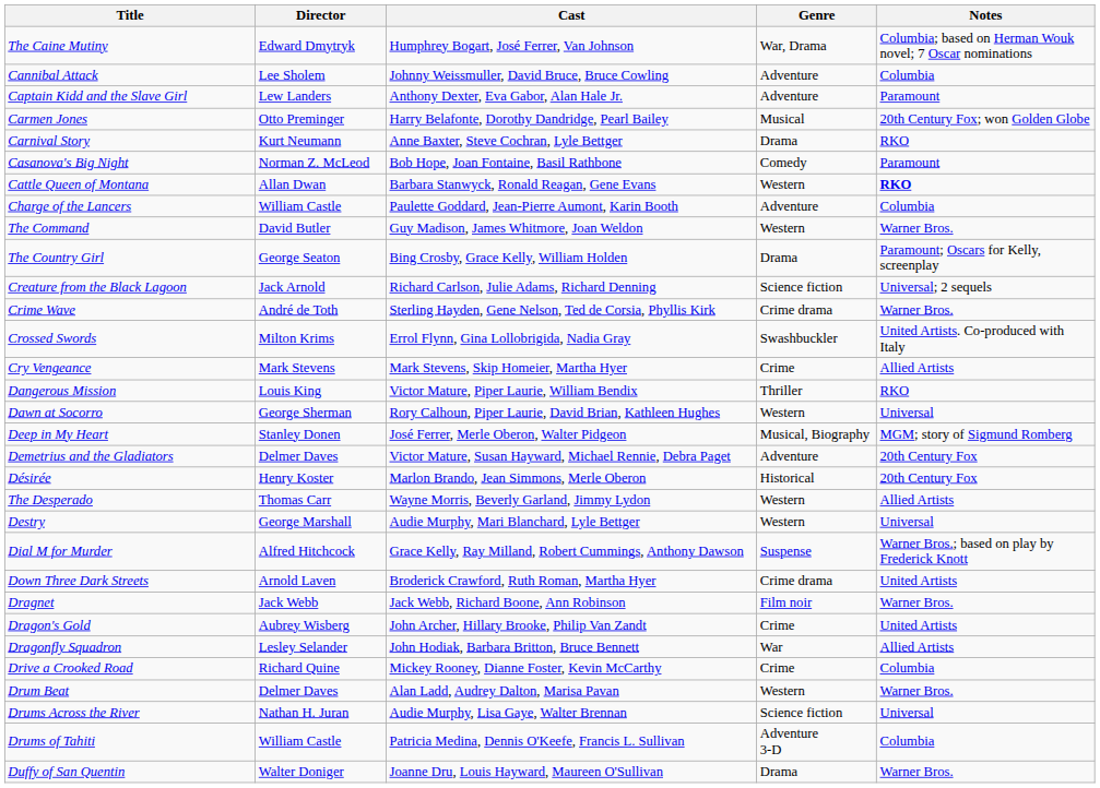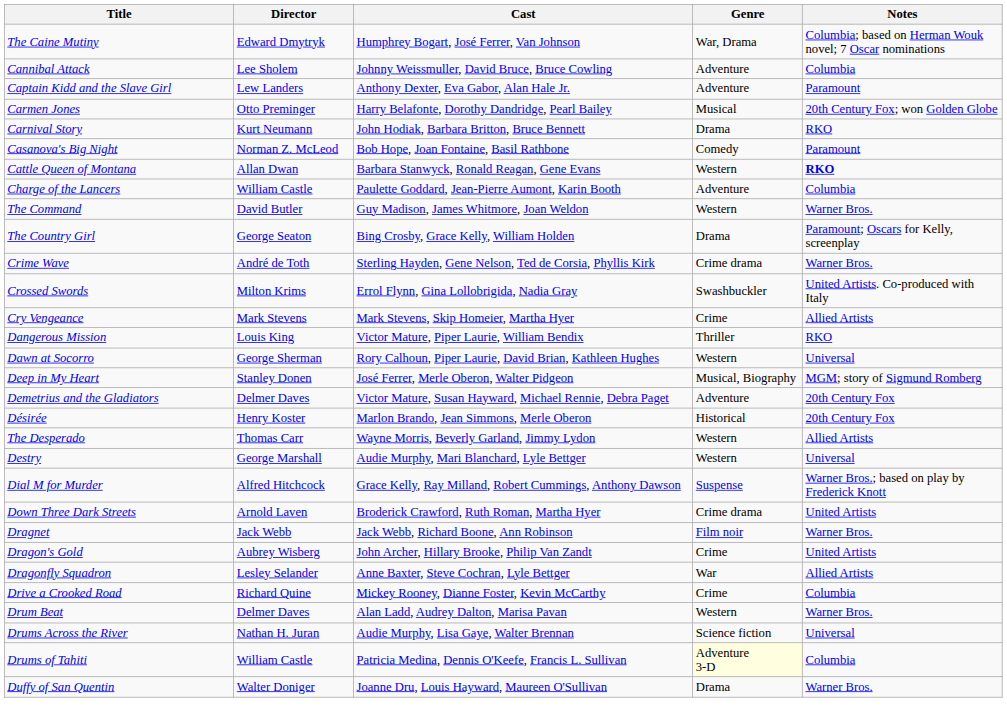 <table class="wikitable sortable" style="width:100%;">
 <tr>
 <th style="width:23%;">Title</th>
 <th style="width:12%;">Director</th>
 <th style="width:34%;">Cast</th>
 <th style="width:11%;">Genre</th>
 <th style="width:20%;">Notes</th>
 </tr>
 <tr>
 <td><em><a href='#'>The Caine Mutiny</a></em></td>
 <td><a href='#'>Edward Dmytryk</a></td>
 <td><a href='#'>Humphrey Bogart</a>, <a href='#'>José Ferrer</a>, <a href='#'>Van Johnson</a></td>
 <td>War, Drama</td>
 <td><a href='#'>Columbia</a>; based on <a href='#'>Herman Wouk</a> novel; 7 <a href='#'>Oscar</a> nominations</td>
 </tr>
 <tr>
 <td><em><a href='#'>Cannibal Attack</a></em></td>
 <td><a href='#'>Lee Sholem</a></td>
 <td><a href='#'>Johnny Weissmuller</a>, <a href='#'>David Bruce</a>, <a href='#'>Bruce Cowling</a></td>
 <td>Adventure</td>
 <td><a href='#'>Columbia</a></td>
 </tr>
 <tr>
 <td><em><a href='#'>Captain Kidd and the Slave Girl</a></em></td>
 <td><a href='#'>Lew Landers</a></td>
 <td><a href='#'>Anthony Dexter</a>, <a href='#'>Eva Gabor</a>, <a href='#'>Alan Hale Jr.</a></td>
 <td>Adventure</td>
 <td><a href='#'>Paramount</a></td>
 </tr>
 <tr>
 <td><em><a href='#'>Carmen Jones</a></em></td>
 <td><a href='#'>Otto Preminger</a></td>
 <td><a href='#'>Harry Belafonte</a>, <a href='#'>Dorothy Dandridge</a>, <a href='#'>Pearl Bailey</a></td>
 <td>Musical</td>
 <td><a href='#'>20th Century Fox</a>; won <a href='#'>Golden Globe</a></td>
 </tr>
 <tr>
 <td><em><a href='#'>Carnival Story</a></em></td>
 <td><a href='#'>Kurt Neumann</a></td>
-<td><a href='#'>Anne Baxter</a>, <a href='#'>Steve Cochran</a>, <a href='#'>Lyle Bettger</a></td>
+<td><a href='#'>John Hodiak</a>, <a href='#'>Barbara Britton</a>, <a href='#'>Bruce Bennett</a></td>
 <td>Drama</td>
 <td><a href='#'>RKO</a></td>
 </tr>
 <tr>
 <td><em><a href='#'>Casanova's Big Night</a></em></td>
 <td><a href='#'>Norman Z. McLeod</a></td>
 <td><a href='#'>Bob Hope</a>, <a href='#'>Joan Fontaine</a>, <a href='#'>Basil Rathbone</a></td>
 <td>Comedy</td>
 <td><a href='#'>Paramount</a></td>
 </tr>
 <tr>
 <td><em><a href='#'>Cattle Queen of Montana</a></em></td>
 <td><a href='#'>Allan Dwan</a></td>
 <td><a href='#'>Barbara Stanwyck</a>, <a href='#'>Ronald Reagan</a>, <a href='#'>Gene Evans</a></td>
 <td>Western</td>
 <td><strong><a href='#'>RKO</a></strong></td>
 </tr>
 <tr>
 <td><em><a href='#'>Charge of the Lancers</a></em></td>
 <td><a href='#'>William Castle</a></td>
 <td><a href='#'>Paulette Goddard</a>, <a href='#'>Jean-Pierre Aumont</a>, <a href='#'>Karin Booth</a></td>
 <td>Adventure</td>
 <td><a href='#'>Columbia</a></td>
 </tr>
 <tr>
 <td><em><a href='#'>The Command</a></em></td>
 <td><a href='#'>David Butler</a></td>
 <td><a href='#'>Guy Madison</a>, <a href='#'>James Whitmore</a>, <a href='#'>Joan Weldon</a></td>
 <td>Western</td>
 <td><a href='#'>Warner Bros.</a></td>
 </tr>
 <tr>
 <td><em><a href='#'>The Country Girl</a></em></td>
 <td><a href='#'>George Seaton</a></td>
 <td><a href='#'>Bing Crosby</a>, <a href='#'>Grace Kelly</a>, <a href='#'>William Holden</a></td>
 <td>Drama</td>
 <td><a href='#'>Paramount</a>; <a href='#'>Oscars</a> for Kelly, screenplay</td>
-</tr>
-<tr>
-<td><em><a href='#'>Creature from the Black Lagoon</a></em></td>
-<td><a href='#'>Jack Arnold</a></td>
-<td><a href='#'>Richard Carlson</a>, <a href='#'>Julie Adams</a>, <a href='#'>Richard Denning</a></td>
-<td>Science fiction</td>
-<td><a href='#'>Universal</a>; 2 sequels</td>
 </tr>
 <tr>
 <td><em><a href='#'>Crime Wave</a></em></td>
 <td><a href='#'>André de Toth</a></td>
 <td><a href='#'>Sterling Hayden</a>, <a href='#'>Gene Nelson</a>, <a href='#'>Ted de Corsia</a>, <a href='#'>Phyllis Kirk</a></td>
 <td>Crime drama</td>
 <td><a href='#'>Warner Bros.</a></td>
 </tr>
 <tr>
 <td><em><a href='#'>Crossed Swords</a></em></td>
 <td><a href='#'>Milton Krims</a></td>
 <td><a href='#'>Errol Flynn</a>, <a href='#'>Gina Lollobrigida</a>, <a href='#'>Nadia Gray</a></td>
 <td>Swashbuckler</td>
 <td><a href='#'>United Artists</a>. Co-produced with Italy</td>
 </tr>
 <tr>
 <td><em><a href='#'>Cry Vengeance</a></em></td>
 <td><a href='#'>Mark Stevens</a></td>
 <td><a href='#'>Mark Stevens</a>, <a href='#'>Skip Homeier</a>, <a href='#'>Martha Hyer</a></td>
 <td>Crime</td>
 <td><a href='#'>Allied Artists</a></td>
 </tr>
 <tr>
 <td><em><a href='#'>Dangerous Mission</a></em></td>
 <td><a href='#'>Louis King</a></td>
 <td><a href='#'>Victor Mature</a>, <a href='#'>Piper Laurie</a>, <a href='#'>William Bendix</a></td>
 <td>Thriller</td>
 <td><a href='#'>RKO</a></td>
 </tr>
 <tr>
 <td><em><a href='#'>Dawn at Socorro</a></em></td>
 <td><a href='#'>George Sherman</a></td>
 <td><a href='#'>Rory Calhoun</a>, <a href='#'>Piper Laurie</a>, <a href='#'>David Brian</a>, <a href='#'>Kathleen Hughes</a></td>
 <td>Western</td>
 <td><a href='#'>Universal</a></td>
 </tr>
 <tr>
 <td><em><a href='#'>Deep in My Heart</a></em></td>
 <td><a href='#'>Stanley Donen</a></td>
 <td><a href='#'>José Ferrer</a>, <a href='#'>Merle Oberon</a>, <a href='#'>Walter Pidgeon</a></td>
 <td>Musical, Biography</td>
 <td><a href='#'>MGM</a>; story of <a href='#'>Sigmund Romberg</a></td>
 </tr>
 <tr>
 <td><em><a href='#'>Demetrius and the Gladiators</a></em></td>
 <td><a href='#'>Delmer Daves</a></td>
 <td><a href='#'>Victor Mature</a>, <a href='#'>Susan Hayward</a>, <a href='#'>Michael Rennie</a>, <a href='#'>Debra Paget</a></td>
 <td>Adventure</td>
 <td><a href='#'>20th Century Fox</a></td>
 </tr>
 <tr>
 <td><em><a href='#'>Désirée</a></em></td>
 <td><a href='#'>Henry Koster</a></td>
 <td><a href='#'>Marlon Brando</a>, <a href='#'>Jean Simmons</a>, <a href='#'>Merle Oberon</a></td>
 <td>Historical</td>
 <td><a href='#'>20th Century Fox</a></td>
 </tr>
 <tr>
 <td><em><a href='#'>The Desperado</a></em></td>
 <td><a href='#'>Thomas Carr</a></td>
 <td><a href='#'>Wayne Morris</a>, <a href='#'>Beverly Garland</a>, <a href='#'>Jimmy Lydon</a></td>
 <td>Western</td>
 <td><a href='#'>Allied Artists</a></td>
 </tr>
 <tr>
 <td><em><a href='#'>Destry</a></em></td>
 <td><a href='#'>George Marshall</a></td>
 <td><a href='#'>Audie Murphy</a>, <a href='#'>Mari Blanchard</a>, <a href='#'>Lyle Bettger</a></td>
 <td>Western</td>
 <td><a href='#'>Universal</a></td>
 </tr>
 <tr>
 <td><em><a href='#'>Dial M for Murder</a></em></td>
 <td><a href='#'>Alfred Hitchcock</a></td>
 <td><a href='#'>Grace Kelly</a>, <a href='#'>Ray Milland</a>, <a href='#'>Robert Cummings</a>, <a href='#'>Anthony Dawson</a></td>
 <td><a href='#'>Suspense</a></td>
 <td><a href='#'>Warner Bros.</a>; based on play by <a href='#'>Frederick Knott</a></td>
 </tr>
 <tr>
 <td><em><a href='#'>Down Three Dark Streets</a></em></td>
 <td><a href='#'>Arnold Laven</a></td>
 <td><a href='#'>Broderick Crawford</a>, <a href='#'>Ruth Roman</a>, <a href='#'>Martha Hyer</a></td>
 <td>Crime drama</td>
 <td><a href='#'>United Artists</a></td>
 </tr>
 <tr>
 <td><em><a href='#'>Dragnet</a></em></td>
 <td><a href='#'>Jack Webb</a></td>
 <td><a href='#'>Jack Webb</a>, <a href='#'>Richard Boone</a>, <a href='#'>Ann Robinson</a></td>
 <td><a href='#'>Film noir</a></td>
 <td><a href='#'>Warner Bros.</a></td>
 </tr>
 <tr>
 <td><em><a href='#'>Dragon's Gold</a></em></td>
 <td><a href='#'>Aubrey Wisberg</a></td>
 <td><a href='#'>John Archer</a>, <a href='#'>Hillary Brooke</a>, <a href='#'>Philip Van Zandt</a></td>
 <td>Crime</td>
 <td><a href='#'>United Artists</a></td>
 </tr>
 <tr>
 <td><em><a href='#'>Dragonfly Squadron</a></em></td>
 <td><a href='#'>Lesley Selander</a></td>
-<td><a href='#'>John Hodiak</a>, <a href='#'>Barbara Britton</a>, <a href='#'>Bruce Bennett</a></td>
+<td><a href='#'>Anne Baxter</a>, <a href='#'>Steve Cochran</a>, <a href='#'>Lyle Bettger</a></td>
 <td>War</td>
 <td><a href='#'>Allied Artists</a></td>
 </tr>
 <tr>
 <td><em><a href='#'>Drive a Crooked Road</a></em></td>
 <td><a href='#'>Richard Quine</a></td>
 <td><a href='#'>Mickey Rooney</a>, <a href='#'>Dianne Foster</a>, <a href='#'>Kevin McCarthy</a></td>
 <td>Crime</td>
 <td><a href='#'>Columbia</a></td>
 </tr>
 <tr>
 <td><em><a href='#'>Drum Beat</a></em></td>
 <td><a href='#'>Delmer Daves</a></td>
 <td><a href='#'>Alan Ladd</a>, <a href='#'>Audrey Dalton</a>, <a href='#'>Marisa Pavan</a></td>
 <td>Western</td>
 <td><a href='#'>Warner Bros.</a></td>
 </tr>
 <tr>
 <td><em><a href='#'>Drums Across the River</a></em></td>
 <td><a href='#'>Nathan H. Juran</a></td>
 <td><a href='#'>Audie Murphy</a>, <a href='#'>Lisa Gaye</a>, <a href='#'>Walter Brennan</a></td>
 <td>Science fiction</td>
 <td><a href='#'>Universal</a></td>
 </tr>
 <tr>
 <td><em><a href='#'>Drums of Tahiti</a></em></td>
 <td><a href='#'>William Castle</a></td>
 <td><a href='#'>Patricia Medina</a>, <a href='#'>Dennis O'Keefe</a>, <a href='#'>Francis L. Sullivan</a></td>
-<td>Adventure<br>3-D</td>
+<td style="background: lightyellow;">Adventure<br>3-D</td>
 <td><a href='#'>Columbia</a></td>
 </tr>
 <tr>
 <td><em><a href='#'>Duffy of San Quentin</a></em></td>
 <td><a href='#'>Walter Doniger</a></td>
 <td><a href='#'>Joanne Dru</a>, <a href='#'>Louis Hayward</a>, <a href='#'>Maureen O'Sullivan</a></td>
 <td>Drama</td>
 <td><a href='#'>Warner Bros.</a></td>
 </tr>
 </table>
